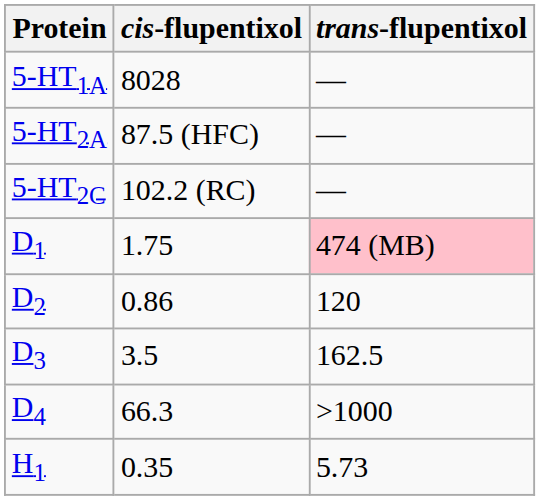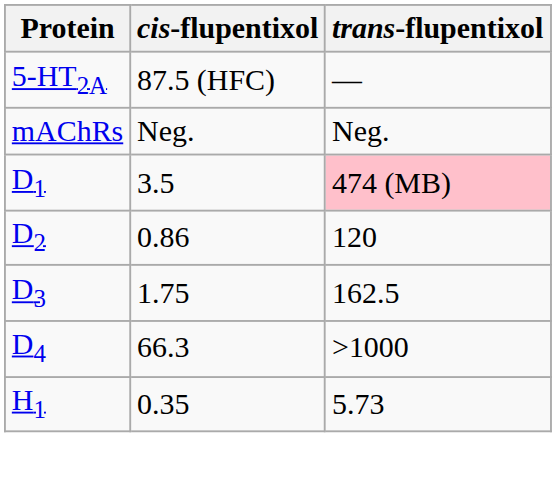 <table class="wikitable">
 <tr>
 <th>Protein</th>
 <th><em>cis</em>-flupentixol</th>
 <th><em>trans</em>-flupentixol</th>
 </tr>
 <tr>
-<td><a href='#'>5-HT<sub>1A</sub></a></td>
-<td>8028</td>
-<td>—</td>
-</tr>
-<tr>
 <td><a href='#'>5-HT<sub>2A</sub></a></td>
 <td>87.5 (HFC)</td>
 <td>—</td>
 </tr>
 <tr>
-<td><a href='#'>5-HT<sub>2C</sub></a></td>
-<td>102.2 (RC)</td>
-<td>—</td>
+<td><a href='#'>mAChRs</a></td>
+<td>Neg.</td>
+<td>Neg.</td>
 </tr>
 <tr>
 <td><a href='#'>D<sub>1</sub></a></td>
-<td>1.75</td>
+<td>3.5</td>
 <td style="background: pink;">474 (MB)</td>
 </tr>
 <tr>
 <td><a href='#'>D<sub>2</sub></a></td>
 <td>0.86</td>
 <td>120</td>
 </tr>
 <tr>
 <td><a href='#'>D<sub>3</sub></a></td>
-<td>3.5</td>
+<td>1.75</td>
 <td>162.5</td>
 </tr>
 <tr>
 <td><a href='#'>D<sub>4</sub></a></td>
 <td>66.3</td>
 <td>>1000</td>
 </tr>
 <tr>
 <td><a href='#'>H<sub>1</sub></a></td>
 <td>0.35</td>
 <td>5.73</td>
 </tr>
 </table>
